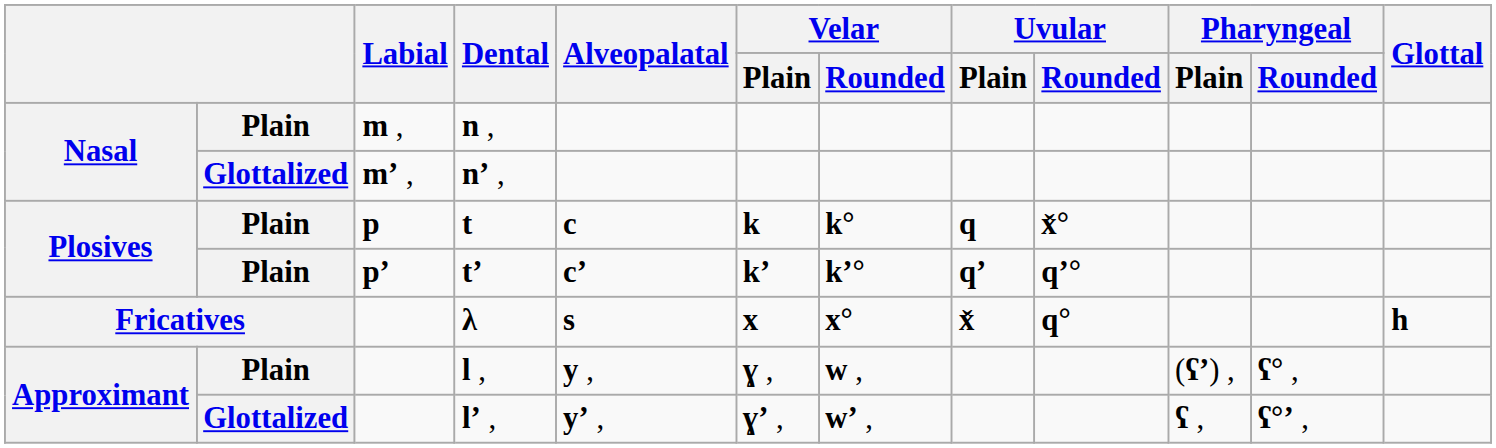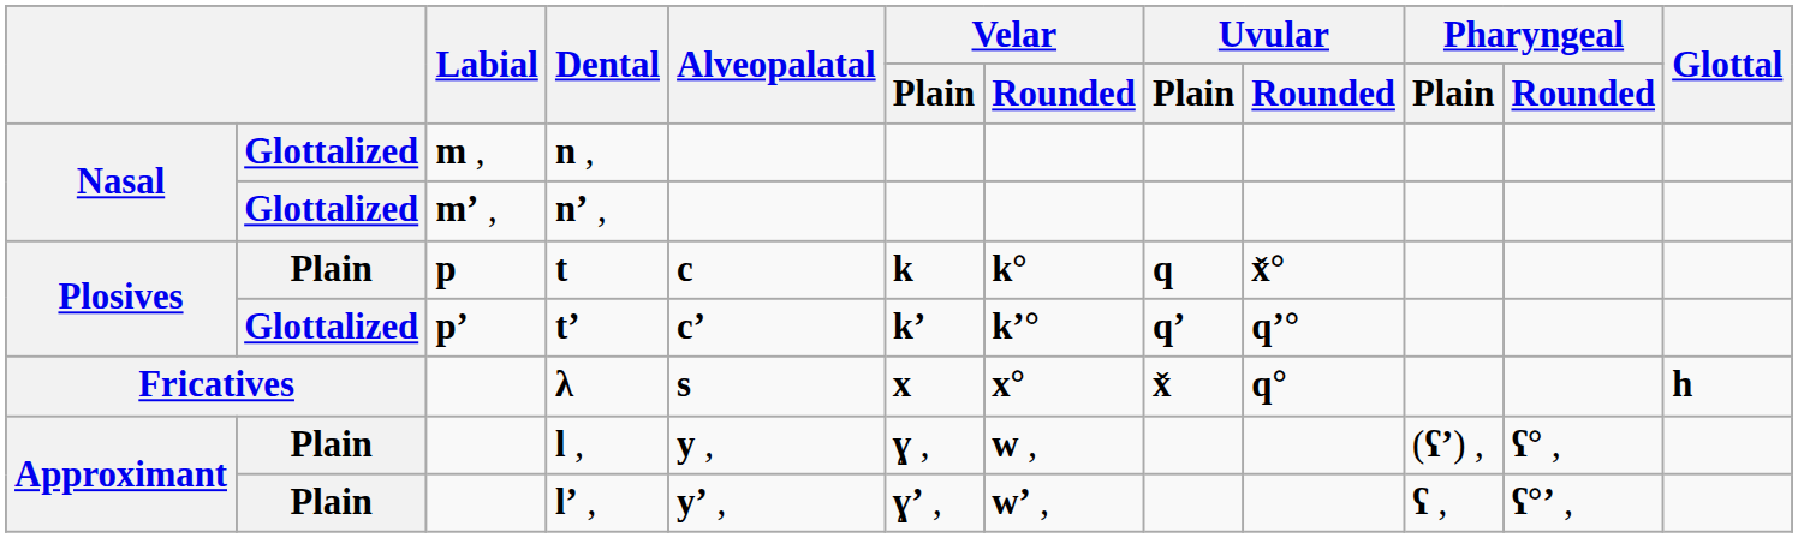 <table class="wikitable">
 <tr>
 <th colspan=2 rowspan=2></th>
 <th rowspan=2><a href='#'>Labial</a></th>
 <th rowspan=2><a href='#'>Dental</a></th>
 <th rowspan=2><a href='#'>Alveopalatal</a></th>
 <th colspan=2><a href='#'>Velar</a></th>
 <th colspan=2><a href='#'>Uvular</a></th>
 <th colspan="2"><a href='#'>Pharyngeal</a></th>
 <th rowspan=2><a href='#'>Glottal</a></th>
 </tr>
 <tr>
 <th>Plain</th>
 <th><a href='#'>Rounded</a></th>
 <th>Plain</th>
 <th><a href='#'>Rounded</a></th>
 <th>Plain</th>
 <th><a href='#'>Rounded</a></th>
 </tr>
 <tr>
 <th rowspan="2"><a href='#'>Nasal</a></th>
-<th>Plain</th>
+<th><a href='#'>Glottalized</a></th>
 <td><strong>m</strong> , </td>
 <td><strong>n</strong> , </td>
 <td></td>
 <td></td>
 <td></td>
 <td></td>
 <td></td>
 <td></td>
 <td></td>
 <td></td>
 </tr>
 <tr>
 <th><a href='#'>Glottalized</a></th>
 <td><strong>m’</strong> ,  </td>
 <td><strong>n’</strong> , </td>
 <td></td>
 <td></td>
 <td></td>
 <td></td>
 <td></td>
 <td></td>
 <td></td>
 <td></td>
 </tr>
 <tr>
 <th rowspan="2"><a href='#'>Plosives</a></th>
 <th>Plain</th>
 <td><strong>p</strong> </td>
 <td><strong>t</strong> </td>
 <td><strong>c</strong> </td>
 <td><strong>k</strong> </td>
 <td><strong>k°</strong> </td>
 <td><strong>q</strong> </td>
 <td><strong>x̌°</strong> </td>
 <td></td>
 <td></td>
 <td></td>
 </tr>
 <tr>
-<th>Plain</th>
+<th><a href='#'>Glottalized</a></th>
 <td><strong>p’</strong> </td>
 <td><strong>t’</strong> </td>
 <td><strong>c’</strong> </td>
 <td><strong>k’</strong> </td>
 <td><strong>k’°</strong> </td>
 <td><strong>q’</strong> </td>
 <td><strong>q’°</strong> </td>
 <td></td>
 <td></td>
 <td><strong></strong> </td>
 </tr>
 <tr>
 <th colspan="2"><a href='#'>Fricatives</a></th>
 <td></td>
 <td><strong>λ</strong> </td>
 <td><strong>s</strong> </td>
 <td><strong>x</strong> </td>
 <td><strong>x°</strong> </td>
 <td><strong>x̌</strong> </td>
 <td><strong>q°</strong> </td>
 <td></td>
 <td></td>
 <td><strong>h</strong> </td>
 </tr>
 <tr>
 <th rowspan="2"><a href='#'>Approximant</a></th>
 <th>Plain</th>
 <td></td>
 <td><strong>l</strong> , </td>
 <td><strong>y</strong> ,  </td>
 <td><strong>ɣ</strong> ,  </td>
 <td><strong>w</strong> ,  </td>
 <td></td>
 <td></td>
 <td>(<strong>ʕʼ</strong>) ,  </td>
 <td><strong>ʕ°</strong> ,  </td>
 <td></td>
 </tr>
 <tr>
-<th><a href='#'>Glottalized</a></th>
+<th>Plain</th>
 <td></td>
 <td><strong>l’</strong> , </td>
 <td><strong>y’</strong> ,  </td>
 <td><strong>ɣ’</strong> ,  </td>
 <td><strong>w’</strong> ,  </td>
 <td></td>
 <td></td>
 <td><strong>ʕ</strong> ,  </td>
 <td><strong>ʕ°’</strong> ,  </td>
 <td></td>
 </tr>
 </table>
